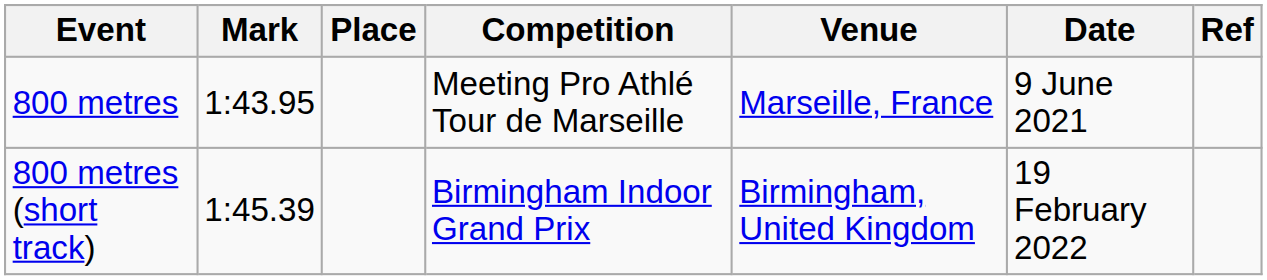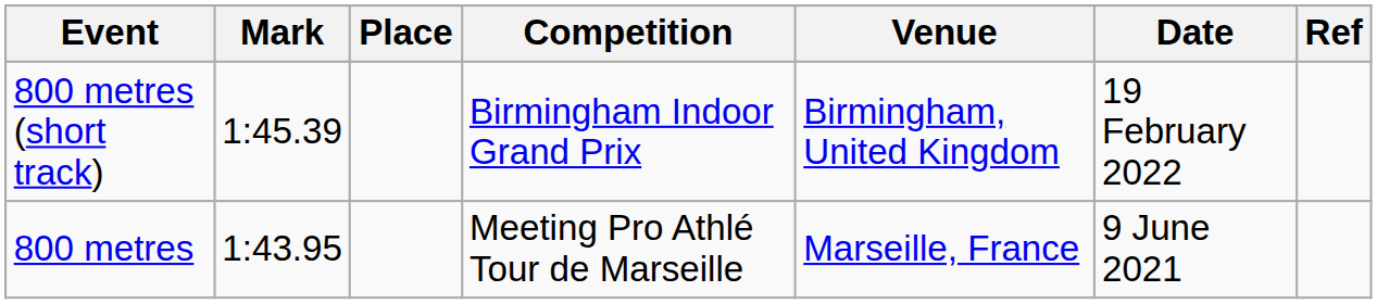 <table class="wikitable">
 <tr>
 <th>Event</th>
 <th>Mark</th>
 <th>Place</th>
 <th>Competition</th>
 <th>Venue</th>
 <th>Date</th>
 <th>Ref</th>
 </tr>
 <tr>
+<td><a href='#'>800 metres</a> (<a href='#'>short track</a>)</td>
+<td>1:45.39</td>
+<td style="text-align:center;"></td>
+<td><a href='#'>Birmingham Indoor Grand Prix</a></td>
+<td><a href='#'>Birmingham, United Kingdom</a></td>
+<td>19 February 2022</td>
+<td></td>
+</tr>
+<tr>
 <td><a href='#'>800 metres</a></td>
 <td>1:43.95</td>
 <td style="text-align:center;"></td>
 <td>Meeting Pro Athlé Tour de Marseille</td>
 <td><a href='#'>Marseille, France</a></td>
 <td>9 June 2021</td>
 <td></td>
 </tr>
-<tr>
-<td><a href='#'>800 metres</a> (<a href='#'>short track</a>)</td>
-<td>1:45.39</td>
-<td style="text-align:center;"></td>
-<td><a href='#'>Birmingham Indoor Grand Prix</a></td>
-<td><a href='#'>Birmingham, United Kingdom</a></td>
-<td>19 February 2022</td>
-<td></td>
-</tr>
 </table>
